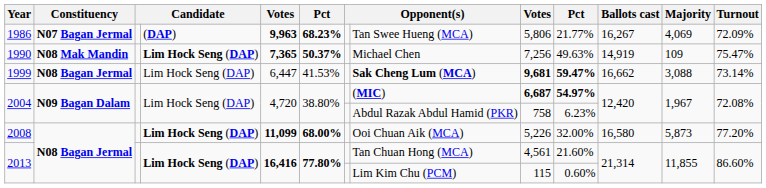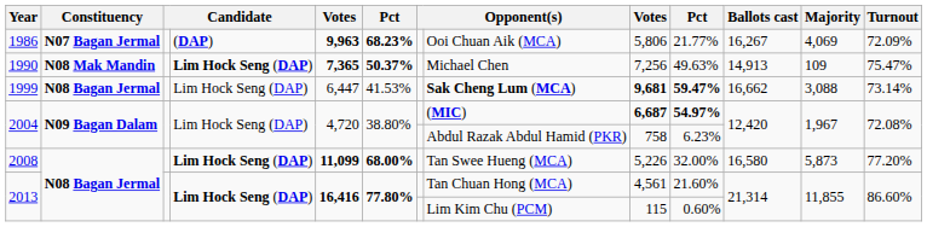 <table class="wikitable" style="margin:0.5em ; font-size:95%">
 <tr>
 <th>Year</th>
 <th>Constituency</th>
 <th colspan=2>Candidate</th>
 <th>Votes</th>
 <th>Pct</th>
 <th colspan=2>Opponent(s)</th>
 <th>Votes</th>
 <th>Pct</th>
 <th>Ballots cast</th>
 <th>Majority</th>
 <th>Turnout</th>
 </tr>
 <tr>
 <td><a href='#'>1986</a></td>
 <td><strong>N07 <a href='#'>Bagan Jermal</a></strong></td>
 <td></td>
 <td> (<a href='#'><strong>DAP</strong></a>)</td>
 <td align=right><strong>9,963</strong></td>
 <td><strong>68.23%</strong></td>
 <td></td>
-<td>Tan Swee Hueng (<a href='#'>MCA</a>)</td>
+<td>Ooi Chuan Aik (<a href='#'>MCA</a>)</td>
 <td align=right>5,806</td>
 <td>21.77%</td>
 <td>16,267</td>
 <td>4,069</td>
 <td>72.09%</td>
 </tr>
 <tr>
 <td><a href='#'>1990</a></td>
 <td><strong>N08 <a href='#'>Mak Mandin</a></strong></td>
 <td></td>
 <td><strong>Lim Hock Seng</strong> (<a href='#'><strong>DAP</strong></a>)</td>
 <td align=right><strong>7,365</strong></td>
 <td><strong>50.37%</strong></td>
 <td></td>
 <td>Michael Chen</td>
 <td align=right>7,256</td>
 <td>49.63%</td>
-<td>14,919</td>
+<td>14,913</td>
 <td>109</td>
 <td>75.47%</td>
 </tr>
 <tr>
 <td><a href='#'>1999</a></td>
 <td><strong>N08 <a href='#'>Bagan Jermal</a></strong></td>
 <td></td>
 <td>Lim Hock Seng (<a href='#'>DAP</a>)</td>
 <td align=right>6,447</td>
 <td>41.53%</td>
 <td></td>
 <td><strong>Sak Cheng Lum</strong> (<a href='#'><strong>MCA</strong></a>)</td>
 <td align=right><strong>9,681</strong></td>
 <td><strong>59.47%</strong></td>
 <td>16,662</td>
 <td>3,088</td>
 <td>73.14%</td>
 </tr>
 <tr>
 <td rowspan=2><a href='#'>2004</a></td>
 <td rowspan=2><strong>N09 <a href='#'>Bagan Dalam</a></strong></td>
 <td rowspan=2 ></td>
 <td rowspan=2>Lim Hock Seng (<a href='#'>DAP</a>)</td>
 <td rowspan=2 align=right>4,720</td>
 <td rowspan=2>38.80%</td>
 <td></td>
 <td> (<a href='#'><strong>MIC</strong></a>)</td>
 <td align=right><strong>6,687</strong></td>
 <td><strong>54.97%</strong></td>
 <td rowspan=2>12,420</td>
 <td rowspan=2>1,967</td>
 <td rowspan=2>72.08%</td>
 </tr>
 <tr>
 <td></td>
 <td>Abdul Razak Abdul Hamid (<a href='#'>PKR</a>)</td>
 <td align=right>758</td>
 <td align=right>6.23%</td>
 </tr>
 <tr>
 <td><a href='#'>2008</a></td>
 <td rowspan=3><strong>N08 <a href='#'>Bagan Jermal</a></strong></td>
 <td></td>
 <td><strong>Lim Hock Seng</strong> (<a href='#'><strong>DAP</strong></a>)</td>
 <td align=right><strong>11,099</strong></td>
 <td><strong>68.00%</strong></td>
 <td></td>
-<td>Ooi Chuan Aik (<a href='#'>MCA</a>)</td>
+<td>Tan Swee Hueng (<a href='#'>MCA</a>)</td>
 <td align=right>5,226</td>
 <td>32.00%</td>
 <td>16,580</td>
 <td>5,873</td>
 <td>77.20%</td>
 </tr>
 <tr>
 <td rowspan=2><a href='#'>2013</a></td>
 <td rowspan=2 ></td>
 <td rowspan=2><strong>Lim Hock Seng</strong> (<a href='#'><strong>DAP</strong></a>)</td>
 <td rowspan=2 align=right><strong>16,416</strong></td>
 <td rowspan=2><strong>77.80%</strong></td>
 <td></td>
 <td>Tan Chuan Hong (<a href='#'>MCA</a>)</td>
 <td align=right>4,561</td>
 <td>21.60%</td>
 <td rowspan=2>21,314</td>
 <td rowspan=2>11,855</td>
 <td rowspan=2>86.60%</td>
 </tr>
 <tr>
 <td bgcolor=></td>
 <td>Lim Kim Chu (<a href='#'>PCM</a>)</td>
 <td align=right>115</td>
 <td align=right>0.60%</td>
 </tr>
 </table>
